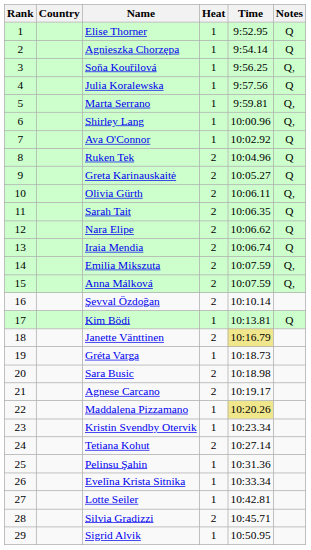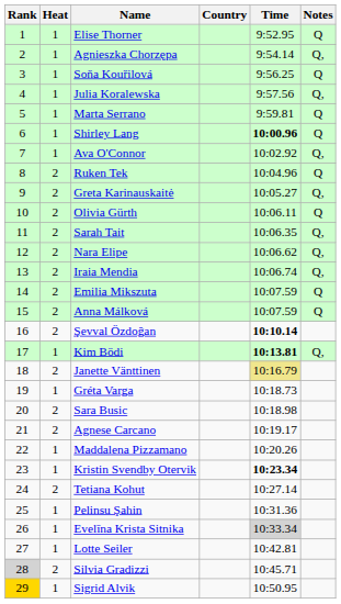 <table class="wikitable sortable" style="text-align:center">
 <tr>
 <th>Rank</th>
+<th>Heat</th>
+<th>Name</th>
 <th>Country</th>
-<th>Name</th>
-<th>Heat</th>
 <th>Time</th>
 <th>Notes</th>
 </tr>
 <tr bgcolor=ccffcc>
 <td>1</td>
+<td>1</td>
+<td align=left><a href='#'>Elise Thorner</a></td>
 <td align=left></td>
-<td align=left><a href='#'>Elise Thorner</a></td>
-<td>1</td>
 <td>9:52.95</td>
 <td>Q</td>
 </tr>
 <tr bgcolor=ccffcc>
 <td>2</td>
+<td>1</td>
+<td align=left><a href='#'>Agnieszka Chorzępa</a></td>
 <td align=left></td>
-<td align=left><a href='#'>Agnieszka Chorzępa</a></td>
+<td>9:54.14</td>
+<td>Q, </td>
+</tr>
+<tr bgcolor=ccffcc>
+<td>3</td>
 <td>1</td>
-<td>9:54.14</td>
+<td align=left><a href='#'>Soňa Kouřilová</a></td>
+<td align=left></td>
+<td>9:56.25</td>
 <td>Q</td>
 </tr>
 <tr bgcolor=ccffcc>
-<td>3</td>
+<td>4</td>
+<td>1</td>
+<td align=left><a href='#'>Julia Koralewska</a></td>
 <td align=left></td>
-<td align=left><a href='#'>Soňa Kouřilová</a></td>
-<td>1</td>
-<td>9:56.25</td>
+<td>9:57.56</td>
 <td>Q, </td>
 </tr>
 <tr bgcolor=ccffcc>
-<td>4</td>
+<td>5</td>
+<td>1</td>
+<td align=left><a href='#'>Marta Serrano</a></td>
 <td align=left></td>
-<td align=left><a href='#'>Julia Koralewska</a></td>
-<td>1</td>
-<td>9:57.56</td>
+<td>9:59.81</td>
 <td>Q</td>
 </tr>
 <tr bgcolor=ccffcc>
-<td>5</td>
+<td>6</td>
+<td>1</td>
+<td align=left><a href='#'>Shirley Lang</a></td>
 <td align=left></td>
-<td align=left><a href='#'>Marta Serrano</a></td>
+<td><strong>10:00.96</strong></td>
+<td>Q</td>
+</tr>
+<tr bgcolor=ccffcc>
+<td>7</td>
 <td>1</td>
-<td>9:59.81</td>
+<td align=left><a href='#'>Ava O'Connor</a></td>
+<td align=left></td>
+<td>10:02.92</td>
 <td>Q, </td>
 </tr>
 <tr bgcolor=ccffcc>
-<td>6</td>
+<td>8</td>
+<td>2</td>
+<td align=left><a href='#'>Ruken Tek</a></td>
 <td align=left></td>
-<td align=left><a href='#'>Shirley Lang</a></td>
-<td>1</td>
-<td>10:00.96</td>
-<td>Q, </td>
-</tr>
-<tr bgcolor=ccffcc>
-<td>7</td>
-<td align=left></td>
-<td align=left><a href='#'>Ava O'Connor</a></td>
-<td>1</td>
-<td>10:02.92</td>
-<td>Q</td>
-</tr>
-<tr bgcolor=ccffcc>
-<td>8</td>
-<td align=left></td>
-<td align=left><a href='#'>Ruken Tek</a></td>
-<td>2</td>
 <td>10:04.96</td>
 <td>Q</td>
 </tr>
 <tr bgcolor=ccffcc>
 <td>9</td>
+<td>2</td>
+<td align=left><a href='#'>Greta Karinauskaitė</a></td>
 <td align=left></td>
-<td align=left><a href='#'>Greta Karinauskaitė</a></td>
+<td>10:05.27</td>
+<td>Q, </td>
+</tr>
+<tr bgcolor=ccffcc>
+<td>10</td>
 <td>2</td>
-<td>10:05.27</td>
+<td align=left><a href='#'>Olivia Gürth</a></td>
+<td align=left></td>
+<td>10:06.11</td>
 <td>Q</td>
 </tr>
 <tr bgcolor=ccffcc>
-<td>10</td>
+<td>11</td>
+<td>2</td>
+<td align=left><a href='#'>Sarah Tait</a></td>
 <td align=left></td>
-<td align=left><a href='#'>Olivia Gürth</a></td>
-<td>2</td>
-<td>10:06.11</td>
+<td>10:06.35</td>
 <td>Q, </td>
 </tr>
 <tr bgcolor=ccffcc>
-<td>11</td>
+<td>12</td>
+<td>2</td>
+<td align=left><a href='#'>Nara Elipe</a></td>
 <td align=left></td>
-<td align=left><a href='#'>Sarah Tait</a></td>
+<td>10:06.62</td>
+<td>Q, </td>
+</tr>
+<tr bgcolor=ccffcc>
+<td>13</td>
 <td>2</td>
-<td>10:06.35</td>
+<td align=left><a href='#'>Iraia Mendia</a></td>
+<td align=left></td>
+<td>10:06.74</td>
+<td>Q, </td>
+</tr>
+<tr bgcolor=ccffcc>
+<td>14</td>
+<td>2</td>
+<td align=left><a href='#'>Emilia Mikszuta</a></td>
+<td align=left></td>
+<td>10:07.59</td>
 <td>Q</td>
 </tr>
 <tr bgcolor=ccffcc>
-<td>12</td>
+<td>15</td>
+<td>2</td>
+<td align=left><a href='#'>Anna Málková</a></td>
 <td align=left></td>
-<td align=left><a href='#'>Nara Elipe</a></td>
-<td>2</td>
-<td>10:06.62</td>
+<td>10:07.59</td>
 <td>Q</td>
-</tr>
-<tr bgcolor=ccffcc>
-<td>13</td>
-<td align=left></td>
-<td align=left><a href='#'>Iraia Mendia</a></td>
-<td>2</td>
-<td>10:06.74</td>
-<td>Q</td>
-</tr>
-<tr bgcolor=ccffcc>
-<td>14</td>
-<td align=left></td>
-<td align=left><a href='#'>Emilia Mikszuta</a></td>
-<td>2</td>
-<td>10:07.59</td>
-<td>Q, </td>
-</tr>
-<tr bgcolor=ccffcc>
-<td>15</td>
-<td align=left></td>
-<td align=left><a href='#'>Anna Málková</a></td>
-<td>2</td>
-<td>10:07.59</td>
-<td>Q, </td>
 </tr>
 <tr>
 <td>16</td>
+<td>2</td>
+<td align=left><a href='#'>Şevval Özdoğan</a></td>
 <td align=left></td>
-<td align=left><a href='#'>Şevval Özdoğan</a></td>
-<td>2</td>
-<td>10:10.14</td>
+<td><strong>10:10.14</strong></td>
 <td></td>
 </tr>
 <tr bgcolor=ccffcc>
 <td>17</td>
+<td>1</td>
+<td align=left><a href='#'>Kim Bödi</a></td>
 <td align=left></td>
-<td align=left><a href='#'>Kim Bödi</a></td>
-<td>1</td>
-<td>10:13.81</td>
-<td>Q</td>
+<td><strong>10:13.81</strong></td>
+<td>Q, </td>
 </tr>
 <tr>
 <td>18</td>
+<td>2</td>
+<td align=left><a href='#'>Janette Vänttinen</a></td>
 <td align=left></td>
-<td align=left><a href='#'>Janette Vänttinen</a></td>
-<td>2</td>
 <td style="background: khaki;">10:16.79</td>
 <td></td>
 </tr>
 <tr>
 <td>19</td>
+<td>1</td>
+<td align=left><a href='#'>Gréta Varga</a></td>
 <td align=left></td>
-<td align=left><a href='#'>Gréta Varga</a></td>
-<td>1</td>
 <td>10:18.73</td>
 <td></td>
 </tr>
 <tr>
 <td>20</td>
+<td>2</td>
+<td align=left><a href='#'>Sara Busic</a></td>
 <td align=left></td>
-<td align=left><a href='#'>Sara Busic</a></td>
-<td>2</td>
 <td>10:18.98</td>
 <td></td>
 </tr>
 <tr>
 <td>21</td>
+<td>2</td>
+<td align=left><a href='#'>Agnese Carcano</a></td>
 <td align=left></td>
-<td align=left><a href='#'>Agnese Carcano</a></td>
-<td>2</td>
 <td>10:19.17</td>
 <td></td>
 </tr>
 <tr>
 <td>22</td>
+<td>1</td>
+<td align=left><a href='#'>Maddalena Pizzamano</a></td>
 <td align=left></td>
-<td align=left><a href='#'>Maddalena Pizzamano</a></td>
-<td>1</td>
-<td style="background: khaki;">10:20.26</td>
+<td>10:20.26</td>
 <td></td>
 </tr>
 <tr>
 <td>23</td>
+<td>1</td>
+<td align=left><a href='#'>Kristin Svendby Otervik</a></td>
 <td align=left></td>
-<td align=left><a href='#'>Kristin Svendby Otervik</a></td>
-<td>1</td>
-<td>10:23.34</td>
+<td><strong>10:23.34</strong></td>
 <td></td>
 </tr>
 <tr>
 <td>24</td>
+<td>2</td>
+<td align=left><a href='#'>Tetiana Kohut</a></td>
 <td align=left></td>
-<td align=left><a href='#'>Tetiana Kohut</a></td>
-<td>2</td>
 <td>10:27.14</td>
 <td></td>
 </tr>
 <tr>
 <td>25</td>
+<td>1</td>
+<td align=left><a href='#'>Pelinsu Şahin</a></td>
 <td align=left></td>
-<td align=left><a href='#'>Pelinsu Şahin</a></td>
-<td>1</td>
 <td>10:31.36</td>
 <td></td>
 </tr>
 <tr>
 <td>26</td>
+<td>1</td>
+<td align=left><a href='#'>Evelīna Krista Sitnika</a></td>
 <td align=left></td>
-<td align=left><a href='#'>Evelīna Krista Sitnika</a></td>
-<td>1</td>
-<td>10:33.34</td>
+<td style="background: lightgrey;">10:33.34</td>
 <td></td>
 </tr>
 <tr>
 <td>27</td>
+<td>1</td>
+<td align=left><a href='#'>Lotte Seiler</a></td>
 <td align=left></td>
-<td align=left><a href='#'>Lotte Seiler</a></td>
-<td>1</td>
 <td>10:42.81</td>
 <td></td>
 </tr>
 <tr>
-<td>28</td>
+<td style="background: lightgrey;">28</td>
+<td>2</td>
+<td align=left><a href='#'>Silvia Gradizzi</a></td>
 <td align=left></td>
-<td align=left><a href='#'>Silvia Gradizzi</a></td>
-<td>2</td>
 <td>10:45.71</td>
 <td></td>
 </tr>
 <tr>
-<td>29</td>
+<td style="background: gold;">29</td>
+<td>1</td>
+<td align=left><a href='#'>Sigrid Alvik</a></td>
 <td align=left></td>
-<td align=left><a href='#'>Sigrid Alvik</a></td>
-<td>1</td>
 <td>10:50.95</td>
 <td></td>
 </tr>
 </table>
